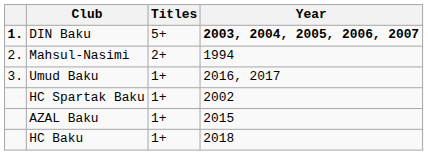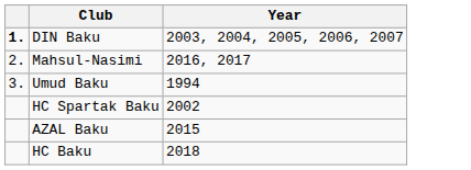 <table class="wikitable sortable" style="font-size:95%;">
 <tr style="background:#e9e9e9">
 <th></th>
 <th>Club</th>
-<th>Titles</th>
 <th>Year</th>
 </tr>
 <tr>
 <td><strong>1.</strong></td>
 <td>DIN Baku</td>
-<td>5+</td>
-<td><strong>2003, 2004, 2005, 2006, 2007</strong></td>
+<td>2003, 2004, 2005, 2006, 2007</td>
 </tr>
 <tr>
 <td>2.</td>
 <td>Mahsul-Nasimi</td>
-<td>2+</td>
-<td>1994</td>
+<td>2016, 2017</td>
 </tr>
 <tr>
 <td>3.</td>
 <td>Umud Baku</td>
-<td>1+</td>
-<td>2016, 2017</td>
+<td>1994</td>
 </tr>
 <tr>
 <td></td>
 <td>HC Spartak Baku</td>
-<td>1+</td>
 <td>2002</td>
 </tr>
 <tr>
 <td></td>
 <td>AZAL Baku</td>
-<td>1+</td>
 <td>2015</td>
 </tr>
 <tr>
 <td></td>
 <td>HC Baku</td>
-<td>1+</td>
 <td>2018</td>
 </tr>
 </table>
